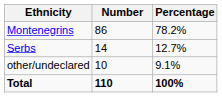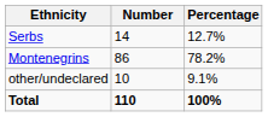 <table class="wikitable">
 <tr>
 <th width="100px">Ethnicity</th>
 <th width="80px">Number</th>
 <th width="80px">Percentage</th>
 </tr>
 <tr>
+<td><a href='#'>Serbs</a></td>
+<td>14</td>
+<td>12.7%</td>
+</tr>
+<tr>
 <td><a href='#'>Montenegrins</a></td>
 <td>86</td>
 <td>78.2%</td>
-</tr>
-<tr>
-<td><a href='#'>Serbs</a></td>
-<td>14</td>
-<td>12.7%</td>
 </tr>
 <tr>
 <td>other/undeclared</td>
 <td>10</td>
 <td>9.1%</td>
 </tr>
 <tr>
 <td><strong>Total</strong></td>
 <td><strong>110</strong></td>
 <td><strong>100%</strong></td>
 </tr>
 </table>
